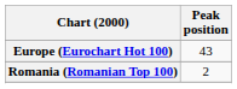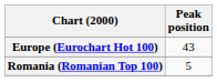 <table class="wikitable sortable plainrowheaders" style="text-align:center">
 <tr>
 <th scope="col">Chart (2000)</th>
 <th scope="col">Peak<br>position</th>
 </tr>
 <tr>
 </tr>
 <tr>
 <th scope="row">Europe (<a href='#'>Eurochart Hot 100</a>)</th>
 <td>43</td>
 </tr>
 <tr>
 </tr>
 <tr>
 </tr>
 <tr>
 <th scope="row">Romania (<a href='#'>Romanian Top 100</a>)</th>
-<td>2</td>
+<td>5</td>
 </tr>
 <tr>
 </tr>
 <tr>
 </tr>
 <tr>
 </tr>
 <tr>
 </tr>
 </table>
